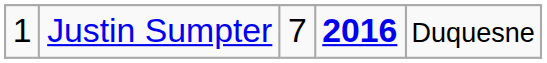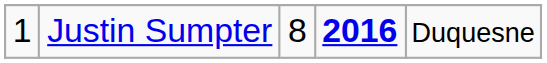 <table class="wikitable">
 <tr>
 </tr>
 <tr>
 <td>1</td>
 <td><a href='#'>Justin Sumpter</a></td>
-<td>7</td>
+<td>8</td>
 <td><strong><a href='#'>2016</a></strong></td>
 <td style="font-size:80%;">Duquesne</td>
 </tr>
 </table>
